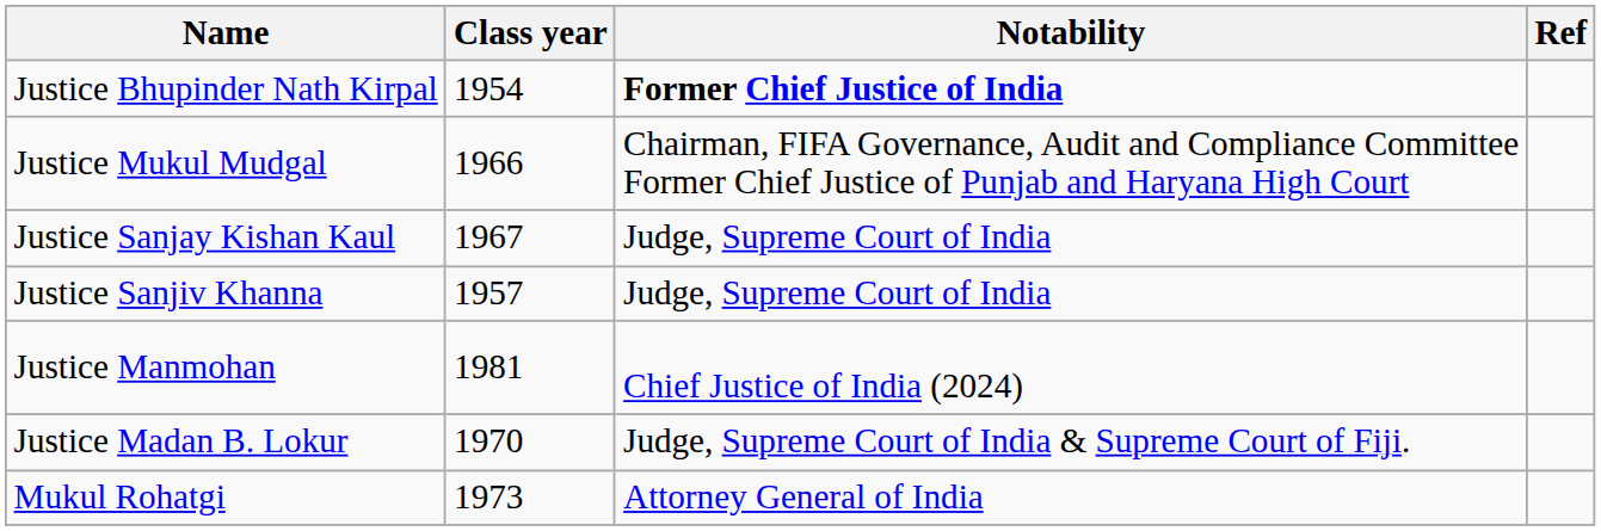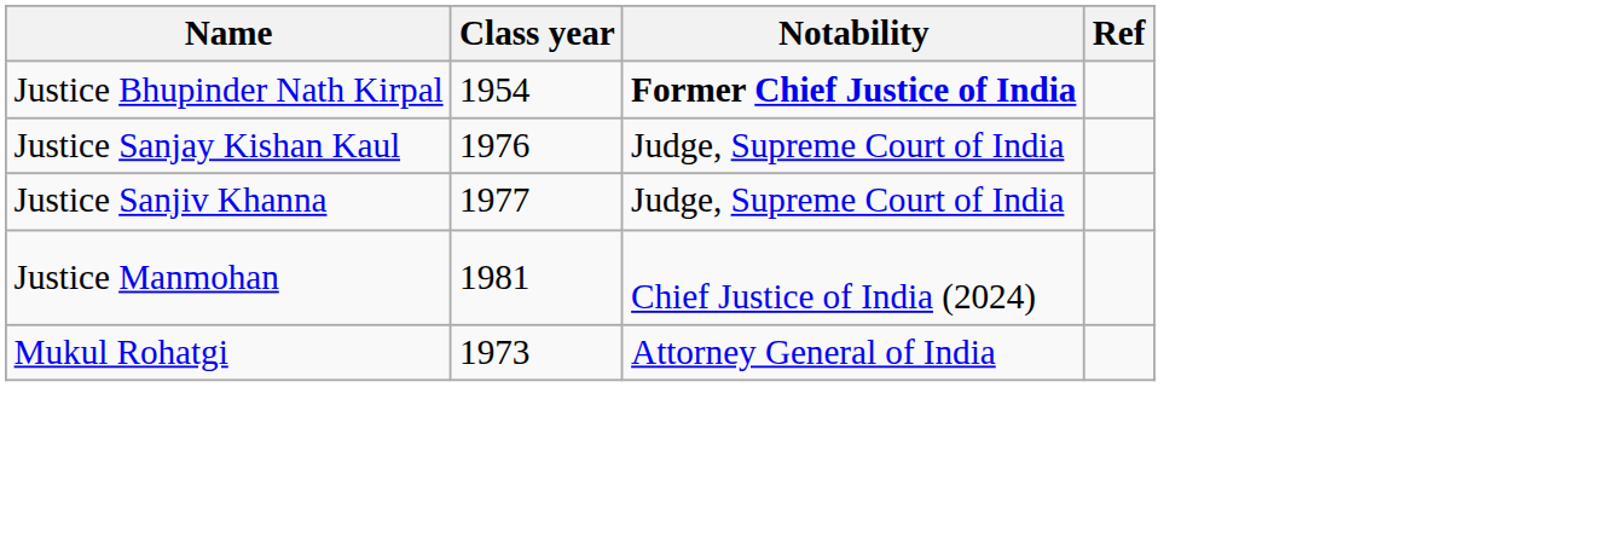 <table class="wikitable">
 <tr>
 <th>Name</th>
 <th>Class year</th>
 <th>Notability</th>
 <th>Ref</th>
 </tr>
 <tr>
 <td>Justice <a href='#'>Bhupinder Nath Kirpal</a></td>
 <td>1954</td>
 <td><strong>Former <a href='#'>Chief Justice of India</a></strong></td>
 <td></td>
 </tr>
 <tr>
-<td>Justice <a href='#'>Mukul Mudgal</a></td>
-<td>1966</td>
-<td>Chairman, FIFA Governance, Audit and Compliance Committee<br>Former Chief Justice of <a href='#'>Punjab and Haryana High Court</a></td>
-<td></td>
-</tr>
-<tr>
 <td>Justice <a href='#'>Sanjay Kishan Kaul</a></td>
-<td>1967</td>
+<td>1976</td>
 <td>Judge, <a href='#'>Supreme Court of India</a></td>
 <td></td>
 </tr>
 <tr>
 <td>Justice <a href='#'>Sanjiv Khanna</a></td>
-<td>1957</td>
+<td>1977</td>
 <td>Judge, <a href='#'>Supreme Court of India</a></td>
 <td></td>
 </tr>
 <tr>
 <td>Justice <a href='#'>Manmohan</a></td>
 <td>1981</td>
 <td><br><a href='#'>Chief Justice of India</a> (2024)</td>
 <td></td>
 </tr>
 <tr>
-<td>Justice <a href='#'>Madan B. Lokur</a></td>
-<td>1970</td>
-<td>Judge, <a href='#'>Supreme Court of India</a> &  <a href='#'>Supreme Court of Fiji</a>.</td>
-<td></td>
-</tr>
-<tr>
 <td><a href='#'>Mukul Rohatgi</a></td>
 <td>1973</td>
 <td><a href='#'>Attorney General of India</a></td>
 <td></td>
 </tr>
 </table>
